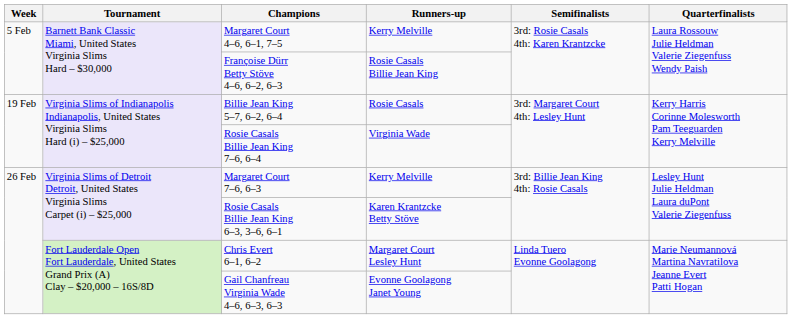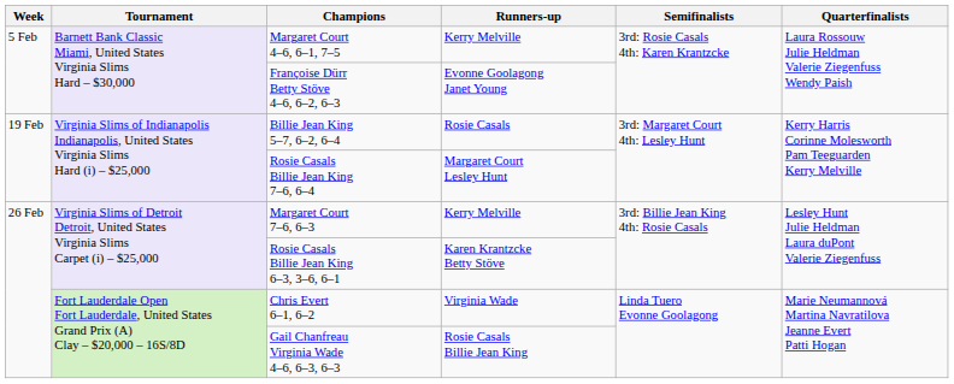 <table class=wikitable style=font-size:95%>
 <tr>
 <th style="width:48px;">Week</th>
 <th style="width:248px;">Tournament</th>
 <th style="width:200px;">Champions</th>
 <th style="width:200px;">Runners-up</th>
 <th style="width:190px;">Semifinalists</th>
 <th style="width:190px;">Quarterfinalists</th>
 </tr>
 <tr valign=top>
 <td rowspan=2>5 Feb</td>
 <td style="background:#ebe6fa;" rowspan=2><a href='#'>Barnett Bank Classic</a><br><a href='#'>Miami</a>, United States<br>Virginia Slims<br>Hard – $30,000<br></td>
 <td> <a href='#'>Margaret Court</a> <br>4–6, 6–1, 7–5</td>
 <td> <a href='#'>Kerry Melville</a></td>
 <td rowspan=2>3rd:  <a href='#'>Rosie Casals</a> <br> 4th:  <a href='#'>Karen Krantzcke</a></td>
 <td rowspan=2> <a href='#'>Laura Rossouw</a> <br> <a href='#'>Julie Heldman</a> <br> <a href='#'>Valerie Ziegenfuss</a> <br> <a href='#'>Wendy Paish</a></td>
 </tr>
 <tr valign=top>
 <td> <a href='#'>Françoise Dürr</a><br> <a href='#'>Betty Stöve</a><br>4–6, 6–2, 6–3</td>
-<td> <a href='#'>Rosie Casals</a><br> <a href='#'>Billie Jean King</a></td>
+<td> <a href='#'>Evonne Goolagong</a> <br>  <a href='#'>Janet Young</a></td>
 </tr>
 <tr valign=top>
 <td rowspan=2>19 Feb</td>
 <td style="background:#ebe6fa;" rowspan=2><a href='#'>Virginia Slims of Indianapolis</a><br><a href='#'>Indianapolis</a>, United States<br>Virginia Slims<br>Hard (i) – $25,000</td>
 <td> <a href='#'>Billie Jean King</a> <br>5–7, 6–2, 6–4</td>
 <td> <a href='#'>Rosie Casals</a></td>
 <td rowspan=2>3rd:  <a href='#'>Margaret Court</a> <br> 4th:  <a href='#'>Lesley Hunt</a></td>
 <td rowspan=2> <a href='#'>Kerry Harris</a> <br> <a href='#'>Corinne Molesworth</a> <br> <a href='#'>Pam Teeguarden</a> <br> <a href='#'>Kerry Melville</a></td>
 </tr>
 <tr valign=top>
 <td> <a href='#'>Rosie Casals</a><br> <a href='#'>Billie Jean King</a><br>7–6, 6–4</td>
-<td> <a href='#'>Virginia Wade</a></td>
+<td> <a href='#'>Margaret Court</a><br> <a href='#'>Lesley Hunt</a></td>
 </tr>
 <tr valign=top>
 <td rowspan=4>26 Feb</td>
 <td style="background:#ebe6fa;" rowspan=2><a href='#'>Virginia Slims of Detroit</a><br><a href='#'>Detroit</a>, United States<br>Virginia Slims<br>Carpet (i) – $25,000</td>
 <td> <a href='#'>Margaret Court</a> <br>7–6, 6–3</td>
 <td> <a href='#'>Kerry Melville</a></td>
 <td rowspan=2>3rd:  <a href='#'>Billie Jean King</a> <br> 4th:  <a href='#'>Rosie Casals</a></td>
 <td rowspan=2> <a href='#'>Lesley Hunt</a> <br> <a href='#'>Julie Heldman</a> <br> <a href='#'>Laura duPont</a> <br> <a href='#'>Valerie Ziegenfuss</a></td>
 </tr>
 <tr valign=top>
 <td> <a href='#'>Rosie Casals</a><br> <a href='#'>Billie Jean King</a><br>6–3, 3–6, 6–1</td>
 <td> <a href='#'>Karen Krantzcke</a><br> <a href='#'>Betty Stöve</a></td>
 </tr>
 <tr valign=top>
 <td style="background:#D4F1C5;" rowspan="2"><a href='#'>Fort Lauderdale Open</a> <br> <a href='#'>Fort Lauderdale</a>, United States <br>Grand Prix (A)<br> Clay – $20,000 – 16S/8D</td>
 <td> <a href='#'>Chris Evert</a> <br> 6–1, 6–2</td>
-<td> <a href='#'>Margaret Court</a><br> <a href='#'>Lesley Hunt</a></td>
+<td> <a href='#'>Virginia Wade</a></td>
 <td rowspan=2> <a href='#'>Linda Tuero</a> <br>  <a href='#'>Evonne Goolagong</a></td>
 <td rowspan=2> <a href='#'>Marie Neumannová</a> <br>  <a href='#'>Martina Navratilova</a> <br>  <a href='#'>Jeanne Evert</a> <br>  <a href='#'>Patti Hogan</a></td>
 </tr>
 <tr valign=top>
 <td> <a href='#'>Gail Chanfreau</a> <br>  <a href='#'>Virginia Wade</a> <br> 4–6, 6–3, 6–3</td>
-<td> <a href='#'>Evonne Goolagong</a> <br>  <a href='#'>Janet Young</a></td>
+<td> <a href='#'>Rosie Casals</a><br> <a href='#'>Billie Jean King</a></td>
 </tr>
 </table>
